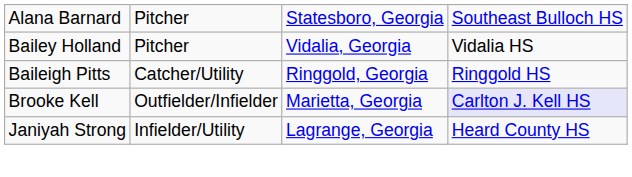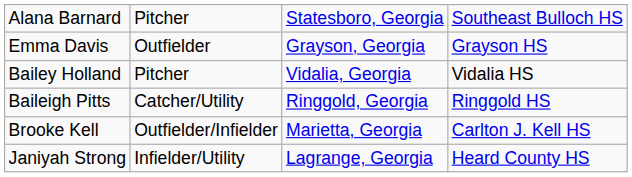 <table class="wikitable">
 <tr>
 <td>Alana Barnard</td>
 <td>Pitcher</td>
 <td><a href='#'>Statesboro, Georgia</a></td>
 <td><a href='#'>Southeast Bulloch HS</a></td>
+</tr>
+<tr>
+<td>Emma Davis</td>
+<td>Outfielder</td>
+<td><a href='#'>Grayson, Georgia</a></td>
+<td><a href='#'>Grayson HS</a></td>
 </tr>
 <tr>
 <td>Bailey Holland</td>
 <td>Pitcher</td>
 <td><a href='#'>Vidalia, Georgia</a></td>
 <td>Vidalia HS</td>
 </tr>
 <tr>
 <td>Baileigh Pitts</td>
 <td>Catcher/Utility</td>
 <td><a href='#'>Ringgold, Georgia</a></td>
 <td><a href='#'>Ringgold HS</a></td>
 </tr>
 <tr>
 <td>Brooke Kell</td>
 <td>Outfielder/Infielder</td>
 <td><a href='#'>Marietta, Georgia</a></td>
-<td style="background: lavender;"><a href='#'>Carlton J. Kell HS</a></td>
+<td><a href='#'>Carlton J. Kell HS</a></td>
 </tr>
 <tr>
 <td>Janiyah Strong</td>
 <td>Infielder/Utility</td>
 <td><a href='#'>Lagrange, Georgia</a></td>
 <td><a href='#'>Heard County HS</a></td>
 </tr>
 </table>
